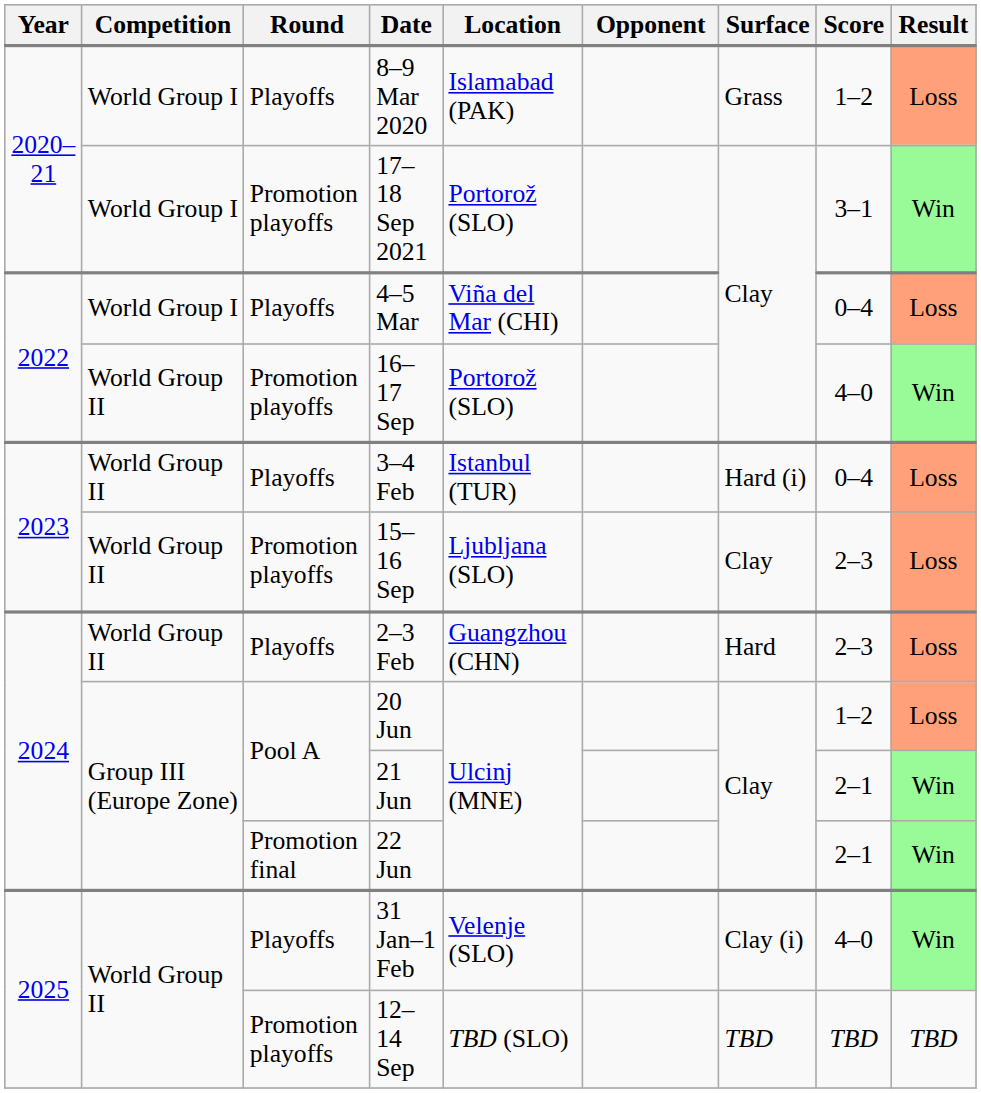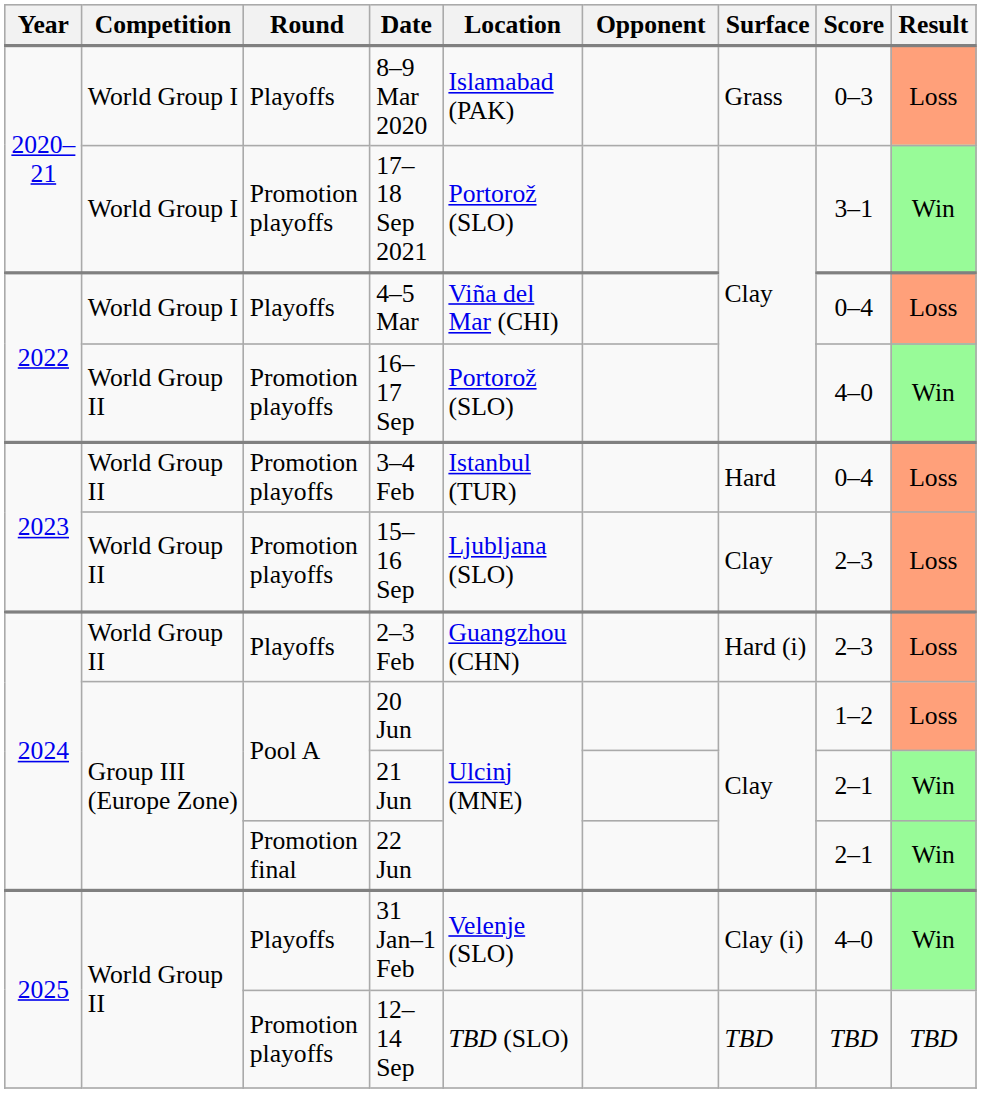 <table class="wikitable collapsible collapsed">
 <tr>
 <th width="50">Year</th>
 <th width="185">Competition</th>
 <th width="115">Round</th>
 <th width="100">Date</th>
 <th width="150">Location</th>
 <th width="175">Opponent</th>
 <th width="70">Surface</th>
 <th width="50">Score</th>
 <th width="70">Result</th>
 </tr>
 <tr style="border-top:2px solid gray;">
 <td align="center" rowspan="2"><a href='#'>2020–21</a></td>
 <td>World Group I</td>
 <td>Playoffs</td>
 <td>8–9 Mar 2020</td>
 <td><a href='#'>Islamabad</a> (PAK)</td>
 <td></td>
 <td>Grass</td>
-<td align="center">1–2</td>
+<td align="center">0–3</td>
 <td align="center" bgcolor="FFA07A">Loss</td>
 </tr>
 <tr>
 <td>World Group I</td>
 <td>Promotion playoffs</td>
 <td>17–18 Sep 2021</td>
 <td><a href='#'>Portorož</a> (SLO)</td>
 <td></td>
 <td rowspan="3">Clay</td>
 <td align="center">3–1</td>
 <td align="center" bgcolor="#98FB98">Win</td>
 </tr>
 <tr style="border-top:2px solid gray;">
 <td align="center" rowspan="2"><a href='#'>2022</a></td>
 <td>World Group I</td>
 <td>Playoffs</td>
 <td>4–5 Mar</td>
 <td><a href='#'>Viña del Mar</a> (CHI)</td>
 <td></td>
 <td align="center">0–4</td>
 <td align="center" bgcolor="FFA07A">Loss</td>
 </tr>
 <tr>
 <td>World Group II</td>
 <td>Promotion playoffs</td>
 <td>16–17 Sep</td>
 <td><a href='#'>Portorož</a> (SLO)</td>
 <td></td>
 <td align="center">4–0</td>
 <td align="center" bgcolor="#98FB98">Win</td>
 </tr>
 <tr style="border-top:2px solid gray;">
 <td align="center" rowspan="2"><a href='#'>2023</a></td>
 <td>World Group II</td>
-<td>Playoffs</td>
+<td>Promotion playoffs</td>
 <td>3–4 Feb</td>
 <td><a href='#'>Istanbul</a> (TUR)</td>
 <td></td>
-<td>Hard (i)</td>
+<td>Hard</td>
 <td align="center">0–4</td>
 <td align="center" bgcolor="FFA07A">Loss</td>
 </tr>
 <tr>
 <td>World Group II</td>
 <td>Promotion playoffs</td>
 <td>15–16 Sep</td>
 <td><a href='#'>Ljubljana</a> (SLO)</td>
 <td></td>
 <td>Clay</td>
 <td align="center">2–3</td>
 <td align="center" bgcolor="FFA07A">Loss</td>
 </tr>
 <tr style="border-top:2px solid gray;">
 <td align="center" rowspan="4"><a href='#'>2024</a></td>
 <td>World Group II</td>
 <td>Playoffs</td>
 <td>2–3 Feb</td>
 <td><a href='#'>Guangzhou</a> (CHN)</td>
 <td></td>
-<td>Hard</td>
+<td>Hard (i)</td>
 <td align="center">2–3</td>
 <td align="center" bgcolor="FFA07A">Loss</td>
 </tr>
 <tr>
 <td rowspan="3">Group III (Europe Zone)</td>
 <td rowspan="2">Pool A</td>
 <td>20 Jun</td>
 <td rowspan="3"><a href='#'>Ulcinj</a> (MNE)</td>
 <td></td>
 <td rowspan="3">Clay</td>
 <td align="center">1–2</td>
 <td align="center" bgcolor="FFA07A">Loss</td>
 </tr>
 <tr>
 <td>21 Jun</td>
 <td></td>
 <td align="center">2–1</td>
 <td align="center" bgcolor="#98FB98">Win</td>
 </tr>
 <tr>
 <td>Promotion final</td>
 <td>22 Jun</td>
 <td></td>
 <td align="center">2–1</td>
 <td align="center" bgcolor="#98FB98">Win</td>
 </tr>
 <tr style="border-top:2px solid gray;">
 <td align="center" rowspan="2"><a href='#'>2025</a></td>
 <td rowspan="2">World Group II</td>
 <td>Playoffs</td>
 <td>31 Jan–1 Feb</td>
 <td><a href='#'>Velenje</a> (SLO)</td>
 <td></td>
 <td>Clay (i)</td>
 <td align="center">4–0</td>
 <td align="center" bgcolor="#98FB98">Win</td>
 </tr>
 <tr>
 <td>Promotion playoffs</td>
 <td>12–14 Sep</td>
 <td><em>TBD</em> (SLO)</td>
 <td></td>
 <td><em>TBD</em></td>
 <td align="center"><em>TBD</em></td>
 <td align="center"><em>TBD</em></td>
 </tr>
 </table>
